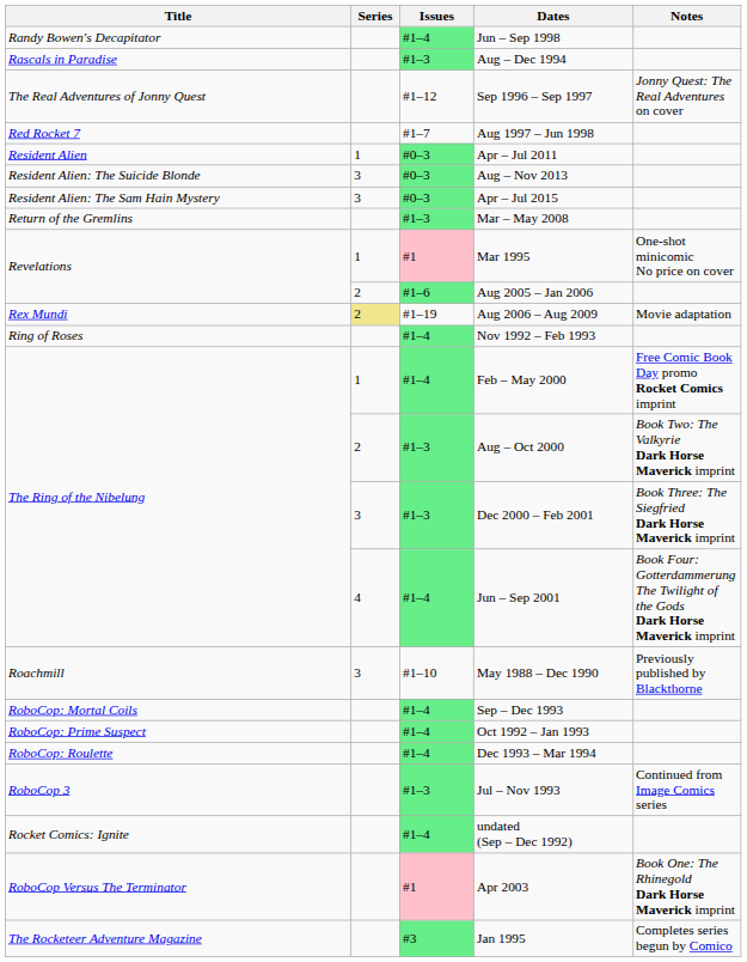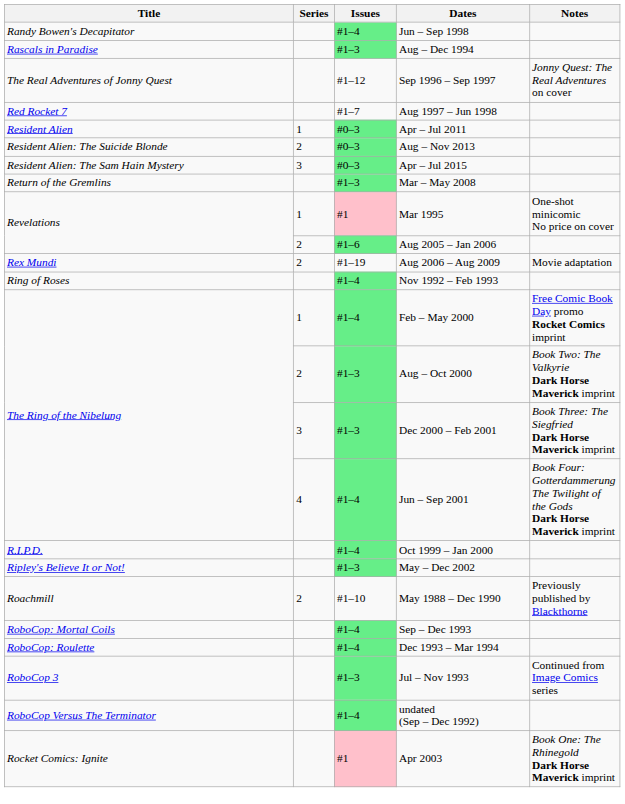 <table class="wikitable">
 <tr>
 <th scope="col" style="width: 400px;">Title</th>
 <th scope="col" style="width: 50px;">Series</th>
 <th scope="col" style="width: 80px;">Issues</th>
 <th scope="col" style="width: 180px;">Dates</th>
 <th>Notes</th>
 </tr>
 <tr>
 <td><em>Randy Bowen's Decapitator</em></td>
 <td></td>
 <td style="background:#66EE88;">#1–4</td>
 <td>Jun – Sep 1998</td>
 <td></td>
 </tr>
 <tr>
 <td><em><a href='#'>Rascals in Paradise</a></em></td>
 <td></td>
 <td style="background:#66EE88;">#1–3</td>
 <td>Aug – Dec 1994</td>
 <td></td>
 </tr>
 <tr>
 <td><em>The Real Adventures of Jonny Quest</em></td>
 <td></td>
 <td>#1–12</td>
 <td>Sep 1996 – Sep 1997</td>
 <td><em>Jonny Quest: The Real Adventures</em> on cover</td>
 </tr>
 <tr>
 <td><em><a href='#'>Red Rocket 7</a></em></td>
 <td></td>
 <td>#1–7</td>
 <td>Aug 1997 – Jun 1998</td>
 <td></td>
 </tr>
 <tr>
 <td><em><a href='#'>Resident Alien</a></em></td>
 <td>1</td>
 <td style="background:#66EE88;">#0–3</td>
 <td>Apr – Jul 2011</td>
 <td></td>
 </tr>
 <tr>
 <td><em>Resident Alien: The Suicide Blonde</em></td>
-<td>3</td>
+<td>2</td>
 <td style="background:#66EE88;">#0–3</td>
 <td>Aug – Nov 2013</td>
 <td></td>
 </tr>
 <tr>
 <td><em>Resident Alien: The Sam Hain Mystery</em></td>
 <td>3</td>
 <td style="background:#66EE88;">#0–3</td>
 <td>Apr – Jul 2015</td>
 <td></td>
 </tr>
 <tr>
 <td><em>Return of the Gremlins</em></td>
 <td></td>
 <td style="background:#66EE88;">#1–3</td>
 <td>Mar – May 2008</td>
 <td></td>
 </tr>
 <tr>
 <td rowspan="2"><em>Revelations</em></td>
 <td>1</td>
 <td style="background:#FFC0CB;">#1</td>
 <td>Mar 1995</td>
 <td>One-shot minicomic<br>No price on cover</td>
 </tr>
 <tr>
 <td>2</td>
 <td style="background:#66EE88;">#1–6</td>
 <td>Aug 2005 – Jan 2006</td>
 <td></td>
 </tr>
 <tr>
 <td><em><a href='#'>Rex Mundi</a></em></td>
-<td style="background: khaki;">2</td>
+<td>2</td>
 <td>#1–19</td>
 <td>Aug 2006 – Aug 2009</td>
 <td>Movie adaptation</td>
 </tr>
 <tr>
 <td><em>Ring of Roses</em></td>
 <td></td>
 <td style="background:#66EE88;">#1–4</td>
 <td>Nov 1992 – Feb 1993</td>
 <td></td>
 </tr>
 <tr>
 <td rowspan="4"><em><a href='#'>The Ring of the Nibelung</a></em></td>
 <td>1</td>
 <td style="background:#66EE88;">#1–4</td>
 <td>Feb – May 2000</td>
 <td><a href='#'>Free Comic Book Day</a> promo<br><strong>Rocket Comics</strong> imprint</td>
 </tr>
 <tr>
 <td>2</td>
 <td style="background:#66EE88;">#1–3</td>
 <td>Aug – Oct 2000</td>
 <td><em>Book Two: The Valkyrie</em><br><strong>Dark Horse Maverick</strong> imprint</td>
 </tr>
 <tr>
 <td>3</td>
 <td style="background:#66EE88;">#1–3</td>
 <td>Dec 2000 – Feb 2001</td>
 <td><em>Book Three: The Siegfried</em><br><strong>Dark Horse Maverick</strong> imprint</td>
 </tr>
 <tr>
 <td>4</td>
 <td style="background:#66EE88;">#1–4</td>
 <td>Jun – Sep 2001</td>
 <td><em>Book Four: Gotterdammerung The Twilight of the Gods</em><br><strong>Dark Horse Maverick</strong> imprint</td>
 </tr>
 <tr>
+<td><em><a href='#'>R.I.P.D.</a></em></td>
+<td></td>
+<td style="background:#66EE88;">#1–4</td>
+<td>Oct 1999 – Jan 2000</td>
+<td></td>
+</tr>
+<tr>
+<td><em><a href='#'>Ripley's Believe It or Not!</a></em></td>
+<td></td>
+<td style="background:#66EE88;">#1–3</td>
+<td>May – Dec 2002</td>
+<td></td>
+</tr>
+<tr>
 <td><em>Roachmill</em></td>
-<td>3</td>
+<td>2</td>
 <td>#1–10</td>
 <td>May 1988 – Dec 1990</td>
 <td>Previously published by <a href='#'>Blackthorne</a></td>
 </tr>
 <tr>
 <td><em><a href='#'>RoboCop: Mortal Coils</a></em></td>
 <td></td>
 <td style="background:#66EE88;">#1–4</td>
 <td>Sep – Dec 1993</td>
-<td></td>
-</tr>
-<tr>
-<td><em><a href='#'>RoboCop: Prime Suspect</a></em></td>
-<td></td>
-<td style="background:#66EE88;">#1–4</td>
-<td>Oct 1992 – Jan 1993</td>
 <td></td>
 </tr>
 <tr>
 <td><em><a href='#'>RoboCop: Roulette</a></em></td>
 <td></td>
 <td style="background:#66EE88;">#1–4</td>
 <td>Dec 1993 – Mar 1994</td>
 <td></td>
 </tr>
 <tr>
 <td><em><a href='#'>RoboCop 3</a></em></td>
 <td></td>
 <td style="background:#66EE88;">#1–3</td>
 <td>Jul – Nov 1993</td>
 <td>Continued from <a href='#'>Image Comics</a> series</td>
 </tr>
 <tr>
-<td><em>Rocket Comics: Ignite</em></td>
+<td><em><a href='#'>RoboCop Versus The Terminator</a></em></td>
 <td></td>
 <td style="background:#66EE88;">#1–4</td>
 <td>undated<br>(Sep – Dec 1992)</td>
 <td></td>
 </tr>
 <tr>
-<td><em><a href='#'>RoboCop Versus The Terminator</a></em></td>
+<td><em>Rocket Comics: Ignite</em></td>
 <td></td>
 <td style="background:#FFC0CB;">#1</td>
 <td>Apr 2003</td>
 <td><em>Book One: The Rhinegold</em><br><strong>Dark Horse Maverick</strong> imprint</td>
 </tr>
-<tr>
-<td><em><a href='#'>The Rocketeer Adventure Magazine</a></em></td>
-<td></td>
-<td style="background:#66EE88;">#3</td>
-<td>Jan 1995</td>
-<td>Completes series begun by <a href='#'>Comico</a></td>
-</tr>
 </table>
